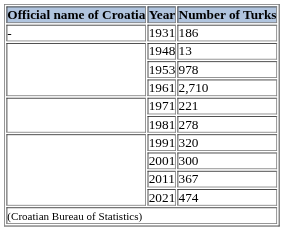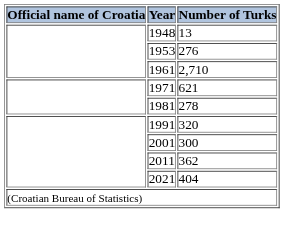 <table class="toccolours sortable" border="1" cellpadding="0" cellpadding="5">
 <tr bgcolor=#B0C4DE>
 <th>Official name of Croatia</th>
 <th>Year</th>
 <th>Number of Turks</th>
-</tr>
-<tr>
-<td>-</td>
-<td>1931</td>
-<td>186</td>
 </tr>
 <tr>
 <td rowspan="3"></td>
 <td>1948</td>
 <td>13</td>
 </tr>
 <tr>
 <td>1953</td>
-<td>978</td>
+<td>276</td>
 </tr>
 <tr>
 <td>1961</td>
 <td>2,710</td>
 </tr>
 <tr>
 <td rowspan="2"></td>
 <td>1971</td>
-<td>221</td>
+<td>621</td>
 </tr>
 <tr>
 <td>1981</td>
 <td>278</td>
 </tr>
 <tr>
 <td rowspan="4"></td>
 <td>1991</td>
 <td>320</td>
 </tr>
 <tr>
 <td>2001</td>
 <td>300</td>
 </tr>
 <tr>
 <td>2011</td>
-<td>367</td>
+<td>362</td>
 </tr>
 <tr>
 <td>2021</td>
-<td>474</td>
+<td>404</td>
 </tr>
 <tr>
 <td colspan=3><small>(Croatian Bureau of Statistics)</small></td>
 </tr>
 </table>
